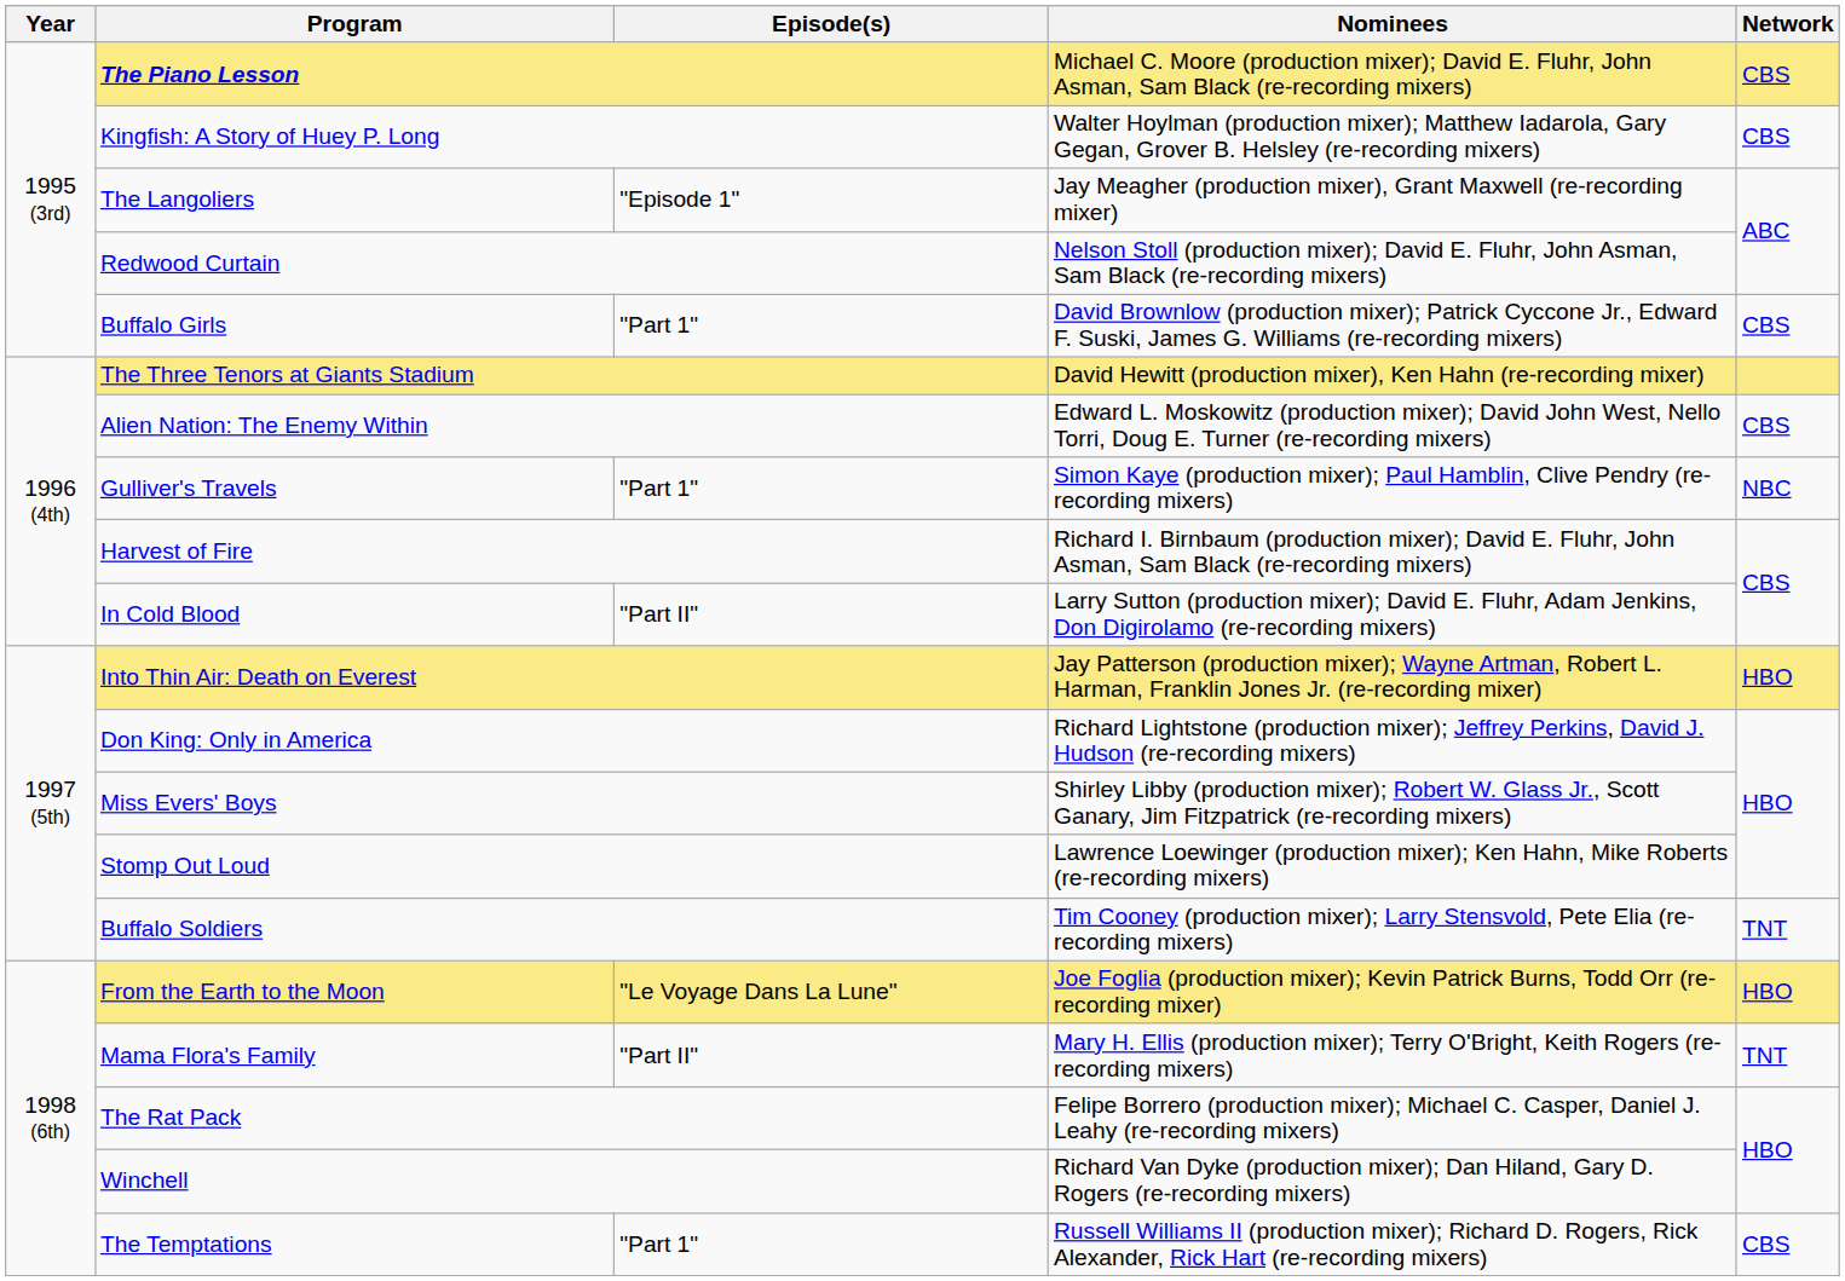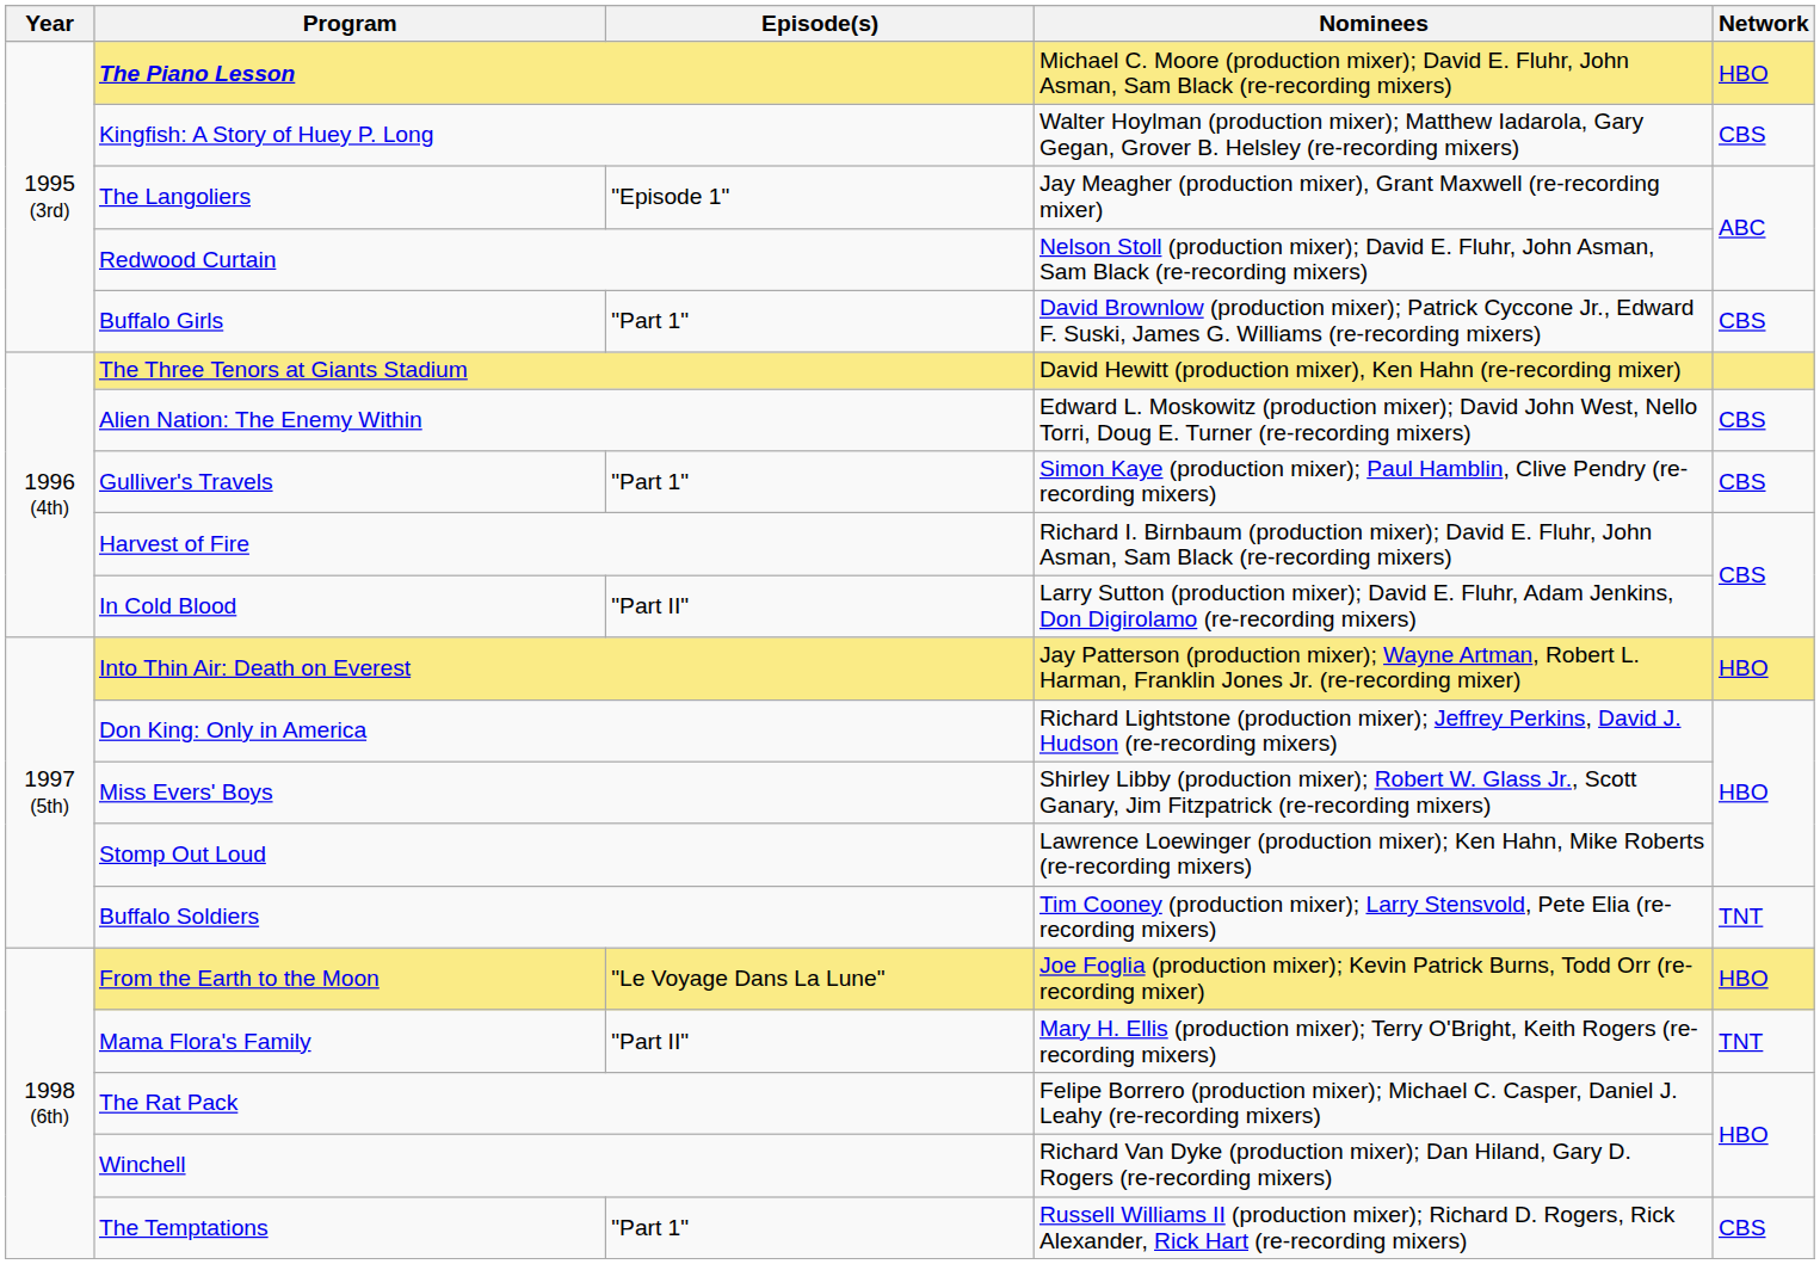 <table class="wikitable" style="width:100%">
 <tr bgcolor="#bebebe">
 <th width="5%">Year</th>
 <th width="30%">Program</th>
 <th width="25%">Episode(s)</th>
 <th width="40%">Nominees</th>
 <th width="5%">Network</th>
 </tr>
 <tr>
 <td rowspan="5" style="text-align:center;">1995 <br><small>(3rd)</small><br></td>
 <td colspan="2" style="background:#FAEB86;"><strong><em><a href='#'>The Piano Lesson</a><em> <strong></td>
 <td style="background:#FAEB86;"></strong>Michael C. Moore (production mixer); David E. Fluhr, John Asman, Sam Black (re-recording mixers)<strong></td>
-<td style="background:#FAEB86;"></strong><a href='#'>CBS</a><strong></td>
+<td style="background:#FAEB86;"></strong><a href='#'>HBO</a><strong></td>
 </tr>
 <tr>
 <td colspan="2"></em><a href='#'>Kingfish: A Story of Huey P. Long</a><em></td>
 <td>Walter Hoylman (production mixer); Matthew Iadarola, Gary Gegan, Grover B. Helsley (re-recording mixers)</td>
 <td><a href='#'>CBS</a></td>
 </tr>
 <tr>
 <td></em><a href='#'>The Langoliers</a><em></td>
 <td>"Episode 1"</td>
 <td>Jay Meagher (production mixer), Grant Maxwell (re-recording mixer)</td>
 <td rowspan="2"><a href='#'>ABC</a></td>
 </tr>
 <tr>
 <td colspan="2"></em><a href='#'>Redwood Curtain</a><em></td>
 <td><a href='#'>Nelson Stoll</a> (production mixer); David E. Fluhr, John Asman, Sam Black (re-recording mixers)</td>
 </tr>
 <tr>
 <td></em><a href='#'>Buffalo Girls</a><em></td>
 <td>"Part 1"</td>
 <td><a href='#'>David Brownlow</a> (production mixer); Patrick Cyccone Jr., Edward F. Suski, James G. Williams (re-recording mixers)</td>
 <td><a href='#'>CBS</a></td>
 </tr>
 <tr>
 <td rowspan="5" style="text-align:center;">1996 <br><small>(4th)</small><br></td>
 <td colspan="2" style="background:#FAEB86;"></em></strong><a href='#'>The Three Tenors at Giants Stadium</a><strong><em></td>
 <td style="background:#FAEB86;"></strong>David Hewitt (production mixer), Ken Hahn (re-recording mixer)<strong></td>
 <td style="background:#FAEB86;"></td>
 </tr>
 <tr>
 <td colspan="2"></em><a href='#'>Alien Nation: The Enemy Within</a><em></td>
 <td>Edward L. Moskowitz (production mixer); David John West, Nello Torri, Doug E. Turner (re-recording mixers)</td>
 <td><a href='#'>CBS</a></td>
 </tr>
 <tr>
 <td></em><a href='#'>Gulliver's Travels</a><em></td>
 <td>"Part 1"</td>
 <td><a href='#'>Simon Kaye</a> (production mixer); <a href='#'>Paul Hamblin</a>, Clive Pendry (re-recording mixers)</td>
-<td><a href='#'>NBC</a></td>
+<td><a href='#'>CBS</a></td>
 </tr>
 <tr>
 <td colspan="2"></em><a href='#'>Harvest of Fire</a><em></td>
 <td>Richard I. Birnbaum (production mixer); David E. Fluhr, John Asman, Sam Black (re-recording mixers)</td>
 <td rowspan="2"><a href='#'>CBS</a></td>
 </tr>
 <tr>
 <td></em><a href='#'>In Cold Blood</a><em></td>
 <td>"Part II"</td>
 <td>Larry Sutton (production mixer); David E. Fluhr, Adam Jenkins, <a href='#'>Don Digirolamo</a> (re-recording mixers)</td>
 </tr>
 <tr>
 <td rowspan="5" style="text-align:center;">1997 <br><small>(5th)</small><br></td>
 <td colspan="2" style="background:#FAEB86;"></em></strong><a href='#'>Into Thin Air: Death on Everest</a><strong><em></td>
 <td style="background:#FAEB86;"></strong>Jay Patterson (production mixer); <a href='#'>Wayne Artman</a>, Robert L. Harman, Franklin Jones Jr. (re-recording mixer)<strong></td>
 <td style="background:#FAEB86;"></strong><a href='#'>HBO</a><strong></td>
 </tr>
 <tr>
 <td colspan="2"></em><a href='#'>Don King: Only in America</a><em></td>
 <td>Richard Lightstone (production mixer); <a href='#'>Jeffrey Perkins</a>, <a href='#'>David J. Hudson</a> (re-recording mixers)</td>
 <td rowspan="3"><a href='#'>HBO</a></td>
 </tr>
 <tr>
 <td colspan="2"></em><a href='#'>Miss Evers' Boys</a><em></td>
 <td>Shirley Libby (production mixer); <a href='#'>Robert W. Glass Jr.</a>, Scott Ganary, Jim Fitzpatrick (re-recording mixers)</td>
 </tr>
 <tr>
 <td colspan="2"></em><a href='#'>Stomp Out Loud</a><em></td>
 <td>Lawrence Loewinger (production mixer); Ken Hahn, Mike Roberts (re-recording mixers)</td>
 </tr>
 <tr>
 <td colspan="2"></em><a href='#'>Buffalo Soldiers</a><em></td>
 <td><a href='#'>Tim Cooney</a> (production mixer); <a href='#'>Larry Stensvold</a>, Pete Elia (re-recording mixers)</td>
 <td><a href='#'>TNT</a></td>
 </tr>
 <tr>
 <td rowspan="5" style="text-align:center;">1998 <br><small>(6th)</small><br></td>
 <td style="background:#FAEB86;"></em></strong><a href='#'>From the Earth to the Moon</a><strong><em></td>
 <td style="background:#FAEB86;"></strong>"Le Voyage Dans La Lune" <strong></td>
 <td style="background:#FAEB86;"></strong><a href='#'>Joe Foglia</a> (production mixer); Kevin Patrick Burns, Todd Orr (re-recording mixer)<strong></td>
 <td style="background:#FAEB86;"></strong><a href='#'>HBO</a><strong></td>
 </tr>
 <tr>
 <td></em><a href='#'>Mama Flora's Family</a><em></td>
 <td>"Part II"</td>
 <td><a href='#'>Mary H. Ellis</a> (production mixer); Terry O'Bright, Keith Rogers (re-recording mixers)</td>
 <td><a href='#'>TNT</a></td>
 </tr>
 <tr>
 <td colspan="2"></em><a href='#'>The Rat Pack</a><em></td>
 <td>Felipe Borrero (production mixer); Michael C. Casper, Daniel J. Leahy (re-recording mixers)</td>
 <td rowspan="2"><a href='#'>HBO</a></td>
 </tr>
 <tr>
 <td colspan="2"></em><a href='#'>Winchell</a><em></td>
 <td>Richard Van Dyke (production mixer); Dan Hiland, Gary D. Rogers (re-recording mixers)</td>
 </tr>
 <tr>
 <td></em><a href='#'>The Temptations</a><em></td>
 <td>"Part 1"</td>
 <td><a href='#'>Russell Williams II</a> (production mixer); Richard D. Rogers, Rick Alexander, <a href='#'>Rick Hart</a> (re-recording mixers)</td>
 <td><a href='#'>CBS</a></td>
 </tr>
 <tr>
 </tr>
 </table>
